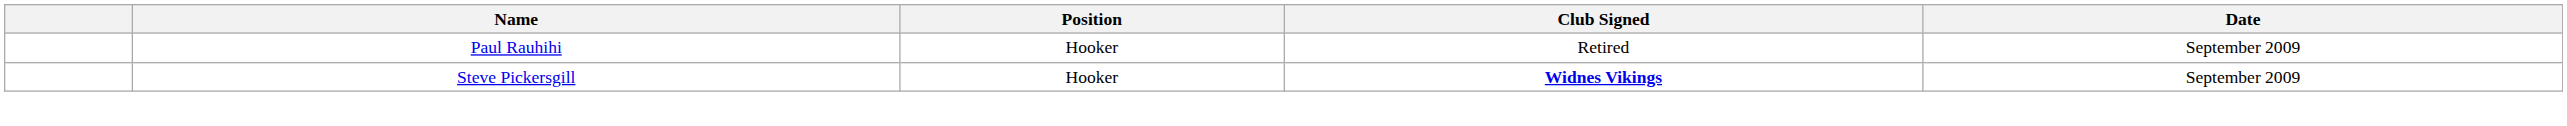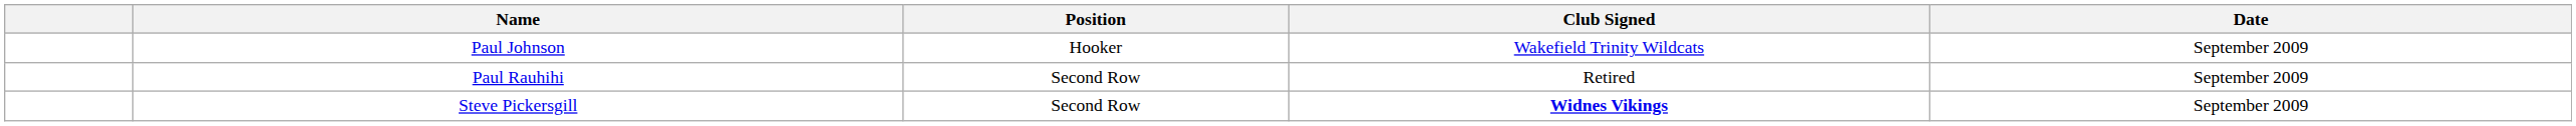 <table class="wikitable sortable" width="100%" style="font-size:85%">
 <tr bgcolor="#efefef">
 <th width=5%></th>
 <th width=30%>Name</th>
 <th !width=30%>Position</th>
 <th width=25%>Club Signed</th>
 <th width=25%>Date</th>
 </tr>
 <tr bgcolor=#FFFFFF>
 <td align=center></td>
+<td align=center><a href='#'>Paul Johnson</a></td>
+<td align=center>Hooker</td>
+<td align=center> <a href='#'>Wakefield Trinity Wildcats</a></td>
+<td align=center>September 2009</td>
+</tr>
+<tr bgcolor=#FFFFFF>
+<td align=center></td>
 <td align=center><a href='#'>Paul Rauhihi</a></td>
-<td align=center>Hooker</td>
+<td align=center>Second Row</td>
 <td align=center>Retired</td>
 <td align=center>September 2009</td>
 </tr>
 <tr bgcolor=#FFFFFF>
 <td align=center></td>
 <td align=center><a href='#'>Steve Pickersgill</a></td>
-<td align=center>Hooker</td>
+<td align=center>Second Row</td>
 <td align=center><strong> <a href='#'>Widnes Vikings</a></strong></td>
 <td align=center>September 2009</td>
 </tr>
 </table>
